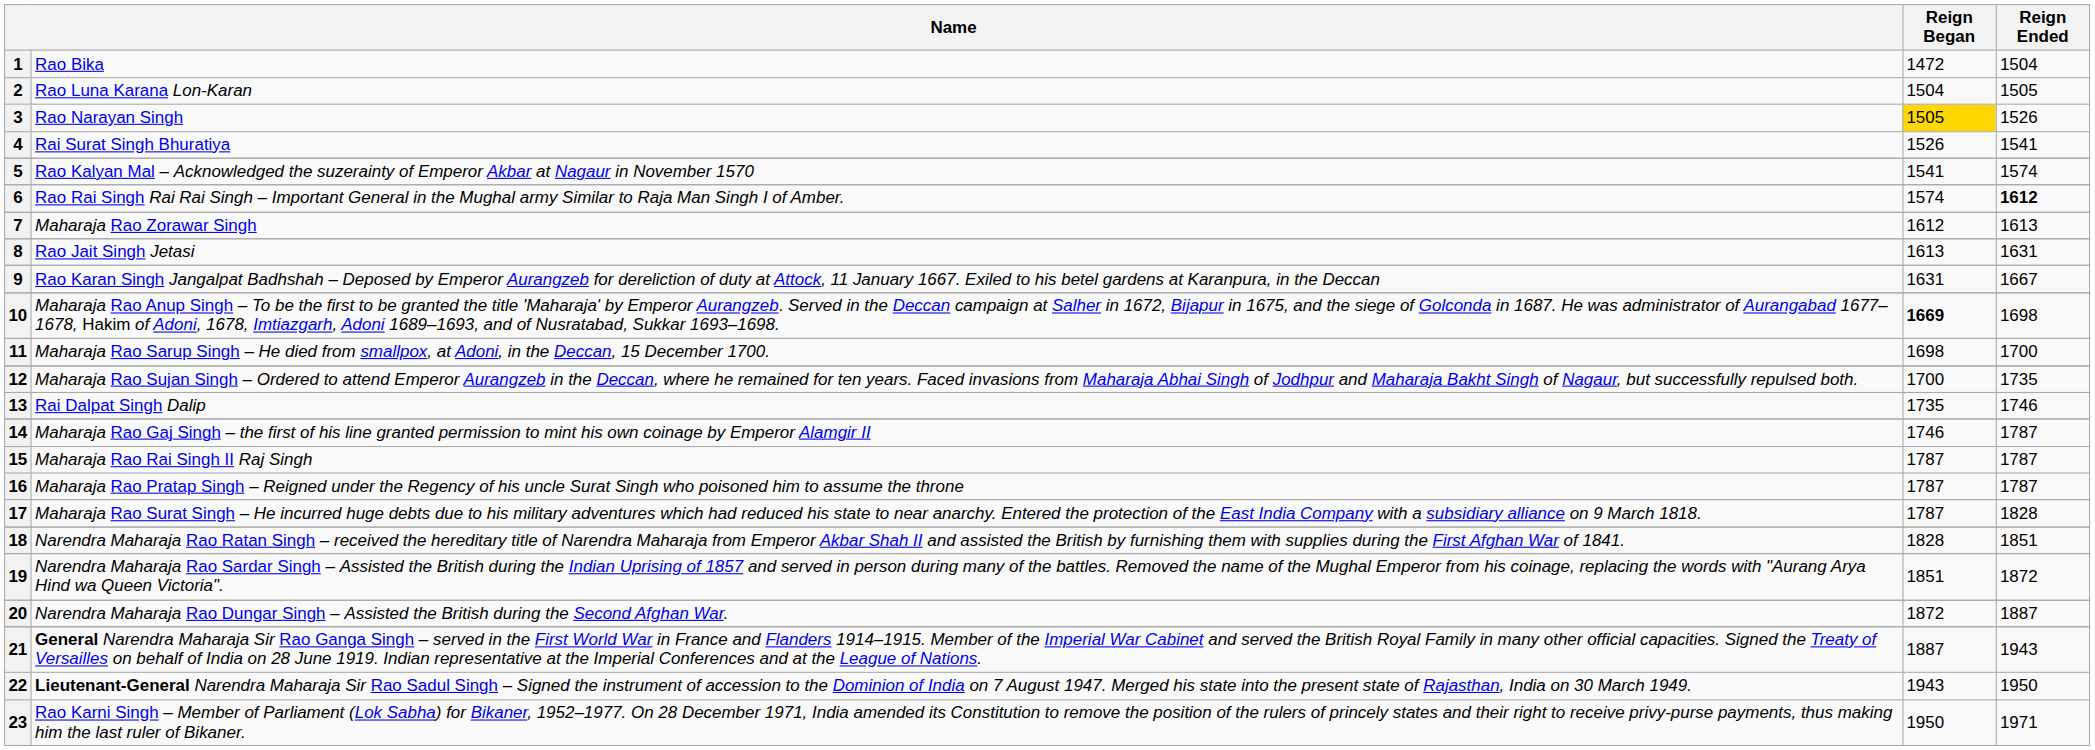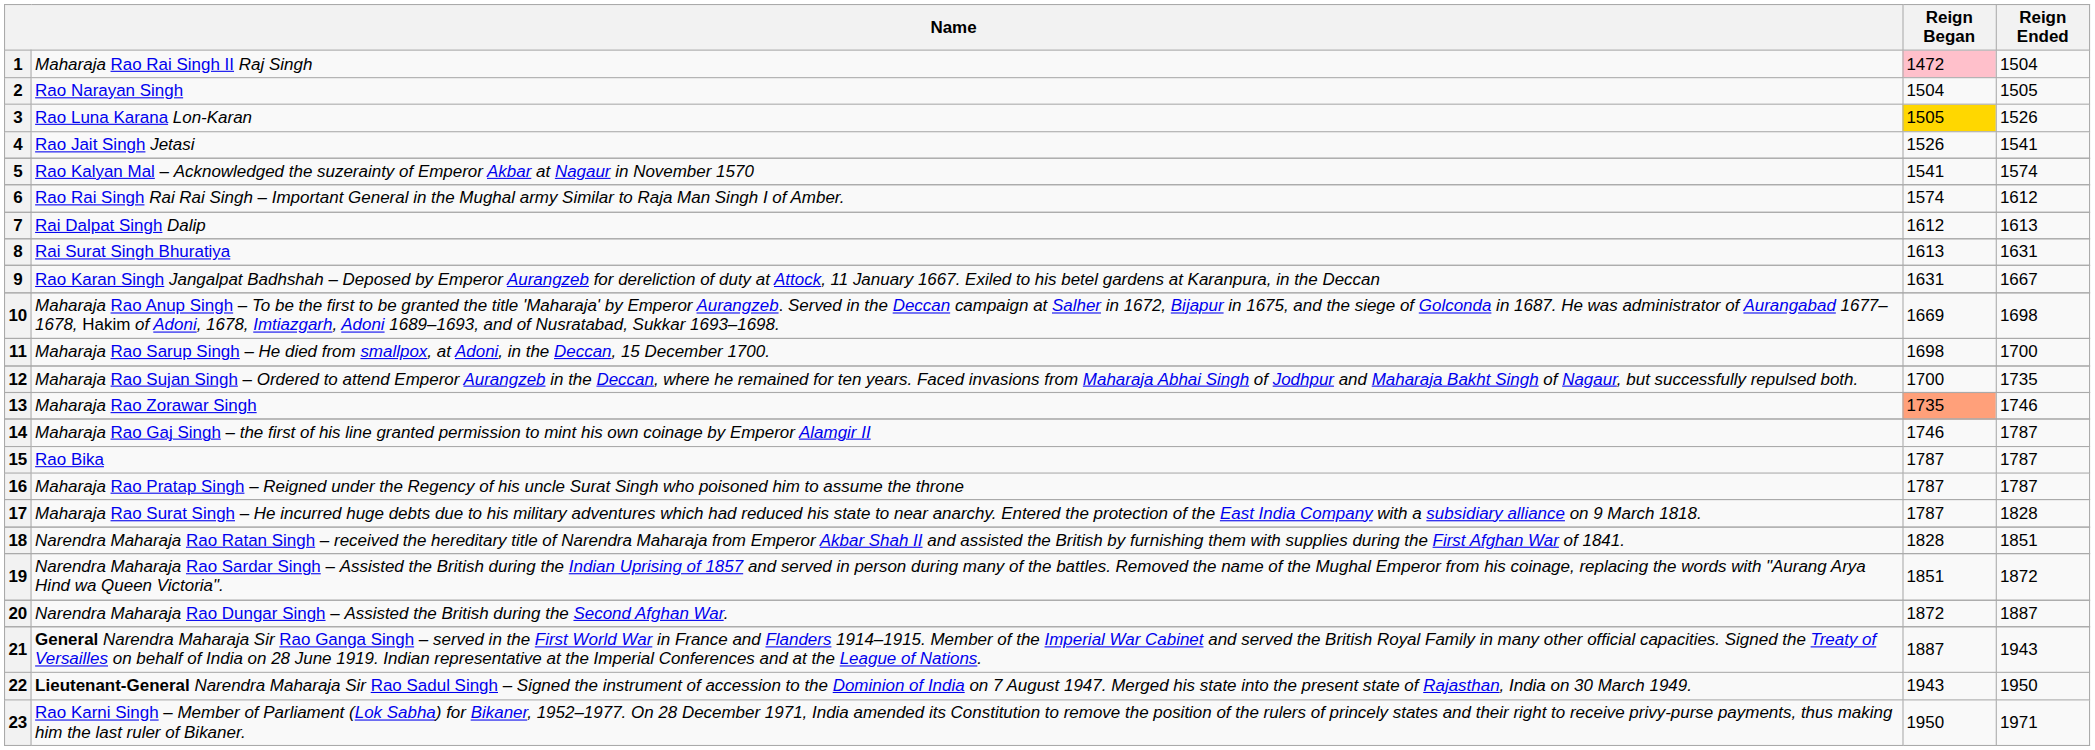 <table class="wikitable">
 <tr>
 <th colspan=2>Name</th>
 <th>Reign Began</th>
 <th>Reign Ended</th>
 </tr>
 <tr>
 <th>1</th>
-<td><a href='#'>Rao Bika</a></td>
-<td>1472</td>
+<td><em>Maharaja</em> <a href='#'>Rao Rai Singh II</a> <em>Raj Singh</em></td>
+<td style="background: pink;">1472</td>
 <td>1504</td>
 </tr>
 <tr>
 <th>2</th>
-<td><a href='#'>Rao Luna Karana</a>  <em>Lon-Karan</em></td>
+<td><a href='#'>Rao Narayan Singh</a></td>
 <td>1504</td>
 <td>1505</td>
 </tr>
 <tr>
 <th>3</th>
-<td><a href='#'>Rao Narayan Singh</a></td>
+<td><a href='#'>Rao Luna Karana</a>  <em>Lon-Karan</em></td>
 <td style="background: gold;">1505</td>
 <td>1526</td>
 </tr>
 <tr>
 <th>4</th>
-<td><a href='#'>Rai Surat Singh Bhuratiya</a></td>
+<td><a href='#'>Rao Jait Singh</a> <em>Jetasi</em></td>
 <td>1526</td>
 <td>1541</td>
 </tr>
 <tr>
 </tr>
 <tr>
 <th>5</th>
 <td><a href='#'>Rao Kalyan Mal</a> – <em>Acknowledged the suzerainty of Emperor <a href='#'>Akbar</a> at <a href='#'>Nagaur</a> in November 1570</em></td>
 <td>1541</td>
 <td>1574</td>
 </tr>
 <tr>
 </tr>
 <tr>
 <th>6</th>
 <td><a href='#'>Rao Rai Singh</a>  <em>Rai Rai Singh</em> – <em>Important General in the Mughal army Similar to Raja Man Singh I of Amber.</em></td>
 <td>1574</td>
-<td><strong>1612</strong></td>
+<td>1612</td>
 </tr>
 <tr>
 </tr>
 <tr>
 <th>7</th>
-<td><em>Maharaja</em>  <a href='#'>Rao Zorawar Singh</a></td>
+<td><a href='#'>Rai Dalpat Singh</a> <em>Dalip</em></td>
 <td>1612</td>
 <td>1613</td>
 </tr>
 <tr>
 </tr>
 <tr>
 <th>8</th>
-<td><a href='#'>Rao Jait Singh</a> <em>Jetasi</em></td>
+<td><a href='#'>Rai Surat Singh Bhuratiya</a></td>
 <td>1613</td>
 <td>1631</td>
 </tr>
 <tr>
 </tr>
 <tr>
 <th>9</th>
 <td><a href='#'>Rao Karan Singh</a> <em>Jangalpat Badhshah</em> – <em>Deposed by Emperor <a href='#'>Aurangzeb</a> for dereliction of duty at <a href='#'>Attock</a>, 11 January 1667. Exiled to his betel gardens at Karanpura, in the Deccan</em></td>
 <td>1631</td>
 <td>1667</td>
 </tr>
 <tr>
 </tr>
 <tr>
 <th>10</th>
 <td><em>Maharaja</em> <a href='#'>Rao Anup Singh</a> –   <em>To be the first to be granted the title 'Maharaja' by Emperor <a href='#'>Aurangzeb</a></em>. <em>Served in the <a href='#'>Deccan</a> campaign at <a href='#'>Salher</a> in 1672, <a href='#'>Bijapur</a> in 1675, and the siege of <a href='#'>Golconda</a> in 1687. He was administrator of <a href='#'>Aurangabad</a> 1677–1678, </em>Hakim<em> of <a href='#'>Adoni</a>, 1678, <a href='#'>Imtiazgarh</a>, <a href='#'>Adoni</a> 1689–1693, and of Nusratabad, Sukkar 1693–1698. </em></td>
-<td><strong>1669</strong></td>
+<td>1669</td>
 <td>1698</td>
 </tr>
 <tr>
 </tr>
 <tr>
 <th>11</th>
 <td><em>Maharaja</em> <a href='#'>Rao Sarup Singh</a> – <em>He died from <a href='#'>smallpox</a>, at <a href='#'>Adoni</a>, in the <a href='#'>Deccan</a>, 15 December 1700.</em></td>
 <td>1698</td>
 <td>1700</td>
 </tr>
 <tr>
 </tr>
 <tr>
 <th>12</th>
 <td><em>Maharaja</em> <a href='#'>Rao Sujan Singh</a> – <em>Ordered to attend Emperor <a href='#'>Aurangzeb</a> in the <a href='#'>Deccan</a>, where he remained for ten years. Faced invasions from <a href='#'>Maharaja Abhai Singh</a> of <a href='#'>Jodhpur</a> and <a href='#'>Maharaja Bakht Singh</a> of <a href='#'>Nagaur</a>, but successfully repulsed both.</em></td>
 <td>1700</td>
 <td>1735</td>
 </tr>
 <tr>
 </tr>
 <tr>
 <th>13</th>
-<td><a href='#'>Rai Dalpat Singh</a> <em>Dalip</em></td>
-<td>1735</td>
+<td><em>Maharaja</em>  <a href='#'>Rao Zorawar Singh</a></td>
+<td style="background: lightsalmon;">1735</td>
 <td>1746</td>
 </tr>
 <tr>
 </tr>
 <tr>
 <th>14</th>
 <td><em>Maharaja</em> <a href='#'>Rao Gaj Singh</a> – <em> the first of his line granted permission to mint his own coinage by Emperor <a href='#'>Alamgir II</a></em></td>
 <td>1746</td>
 <td>1787</td>
 </tr>
 <tr>
 <th>15</th>
-<td><em>Maharaja</em> <a href='#'>Rao Rai Singh II</a> <em>Raj Singh</em></td>
+<td><a href='#'>Rao Bika</a></td>
 <td>1787</td>
 <td>1787</td>
 </tr>
 <tr>
 <th>16</th>
 <td><em>Maharaja</em> <a href='#'>Rao Pratap Singh</a> – <em>Reigned under the Regency of his uncle Surat Singh who poisoned him to assume the throne</em></td>
 <td>1787</td>
 <td>1787</td>
 </tr>
 <tr>
 </tr>
 <tr>
 <th>17</th>
 <td><em>Maharaja</em> <a href='#'>Rao Surat Singh</a> – <em>He incurred huge debts due to his military adventures which had reduced his state to near anarchy. Entered the protection of the <a href='#'>East India Company</a> with a <a href='#'>subsidiary alliance</a> on 9 March 1818.</em></td>
 <td>1787</td>
 <td>1828</td>
 </tr>
 <tr>
 </tr>
 <tr>
 <th>18</th>
 <td><em>Narendra Maharaja</em> <a href='#'>Rao Ratan Singh</a> – <em>received the hereditary title of Narendra Maharaja from Emperor <a href='#'>Akbar Shah II</a> and assisted the British by furnishing them with supplies during the <a href='#'>First Afghan War</a> of 1841. </em></td>
 <td>1828</td>
 <td>1851</td>
 </tr>
 <tr>
 </tr>
 <tr>
 <th>19</th>
 <td><em>Narendra Maharaja</em>  <a href='#'>Rao Sardar Singh</a> – <em>Assisted the British during the <a href='#'>Indian Uprising of 1857</a> and served in person during many of the battles. Removed the name of the Mughal Emperor from his coinage, replacing the words with "Aurang Arya Hind wa Queen Victoria". </em></td>
 <td>1851</td>
 <td>1872</td>
 </tr>
 <tr>
 </tr>
 <tr>
 <th>20</th>
 <td><em>Narendra Maharaja</em> <a href='#'>Rao Dungar Singh</a> – <em>Assisted the British during the <a href='#'>Second Afghan War</a>.</em></td>
 <td>1872</td>
 <td>1887</td>
 </tr>
 <tr>
 </tr>
 <tr>
 <th>21</th>
 <td><strong>General</strong> <em>Narendra Maharaja Sir</em> <a href='#'>Rao Ganga Singh</a>  – <em>served in the <a href='#'>First World War</a> in France and <a href='#'>Flanders</a> 1914–1915. Member of the <a href='#'>Imperial War Cabinet</a> and served the British Royal Family in many other official capacities.  Signed the <a href='#'>Treaty of Versailles</a> on behalf of India on 28 June 1919. Indian representative at the Imperial Conferences and at the <a href='#'>League of Nations</a>.</em></td>
 <td>1887</td>
 <td>1943</td>
 </tr>
 <tr>
 <th>22</th>
 <td><strong>Lieutenant-General</strong> <em>Narendra Maharaja Sir</em>  <a href='#'>Rao Sadul Singh</a> – <em>Signed the instrument of accession to the <a href='#'>Dominion of India</a> on 7 August 1947. Merged his state into the present state of <a href='#'>Rajasthan</a>, India on 30 March 1949.</em></td>
 <td>1943</td>
 <td>1950</td>
 </tr>
 <tr>
 <th>23</th>
 <td><a href='#'>Rao Karni Singh</a>  – <em>Member of Parliament (<a href='#'>Lok Sabha</a>) for <a href='#'>Bikaner</a>, 1952–1977. On 28 December 1971, India amended its Constitution to remove the position of the rulers of princely states and their right to receive privy-purse payments, thus making him the last ruler of Bikaner.</em></td>
 <td>1950</td>
 <td>1971</td>
 </tr>
 </table>
